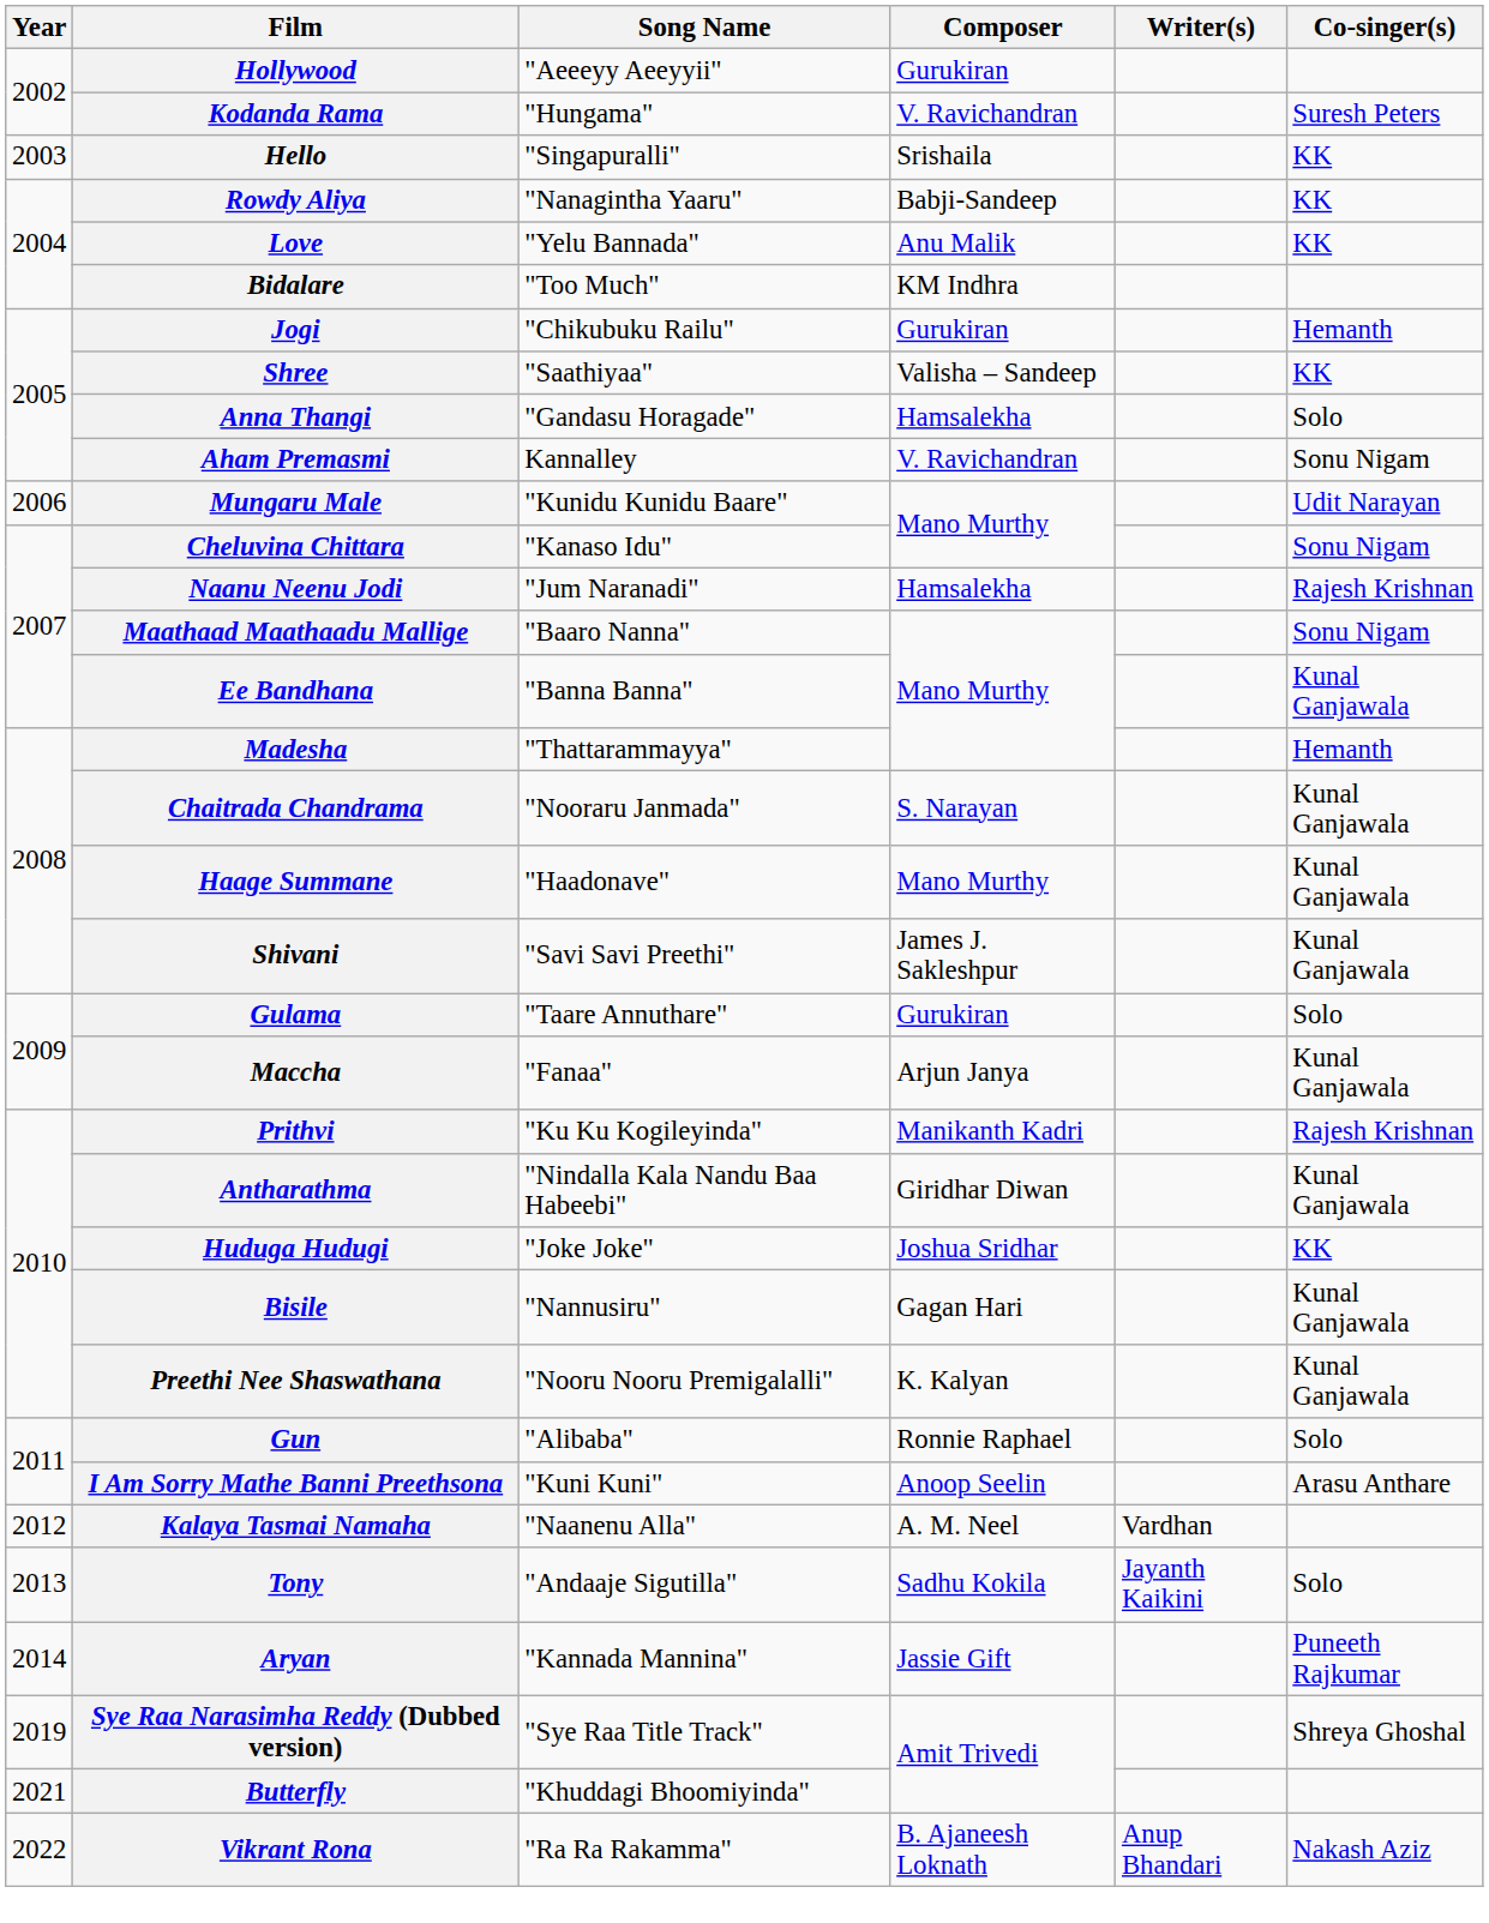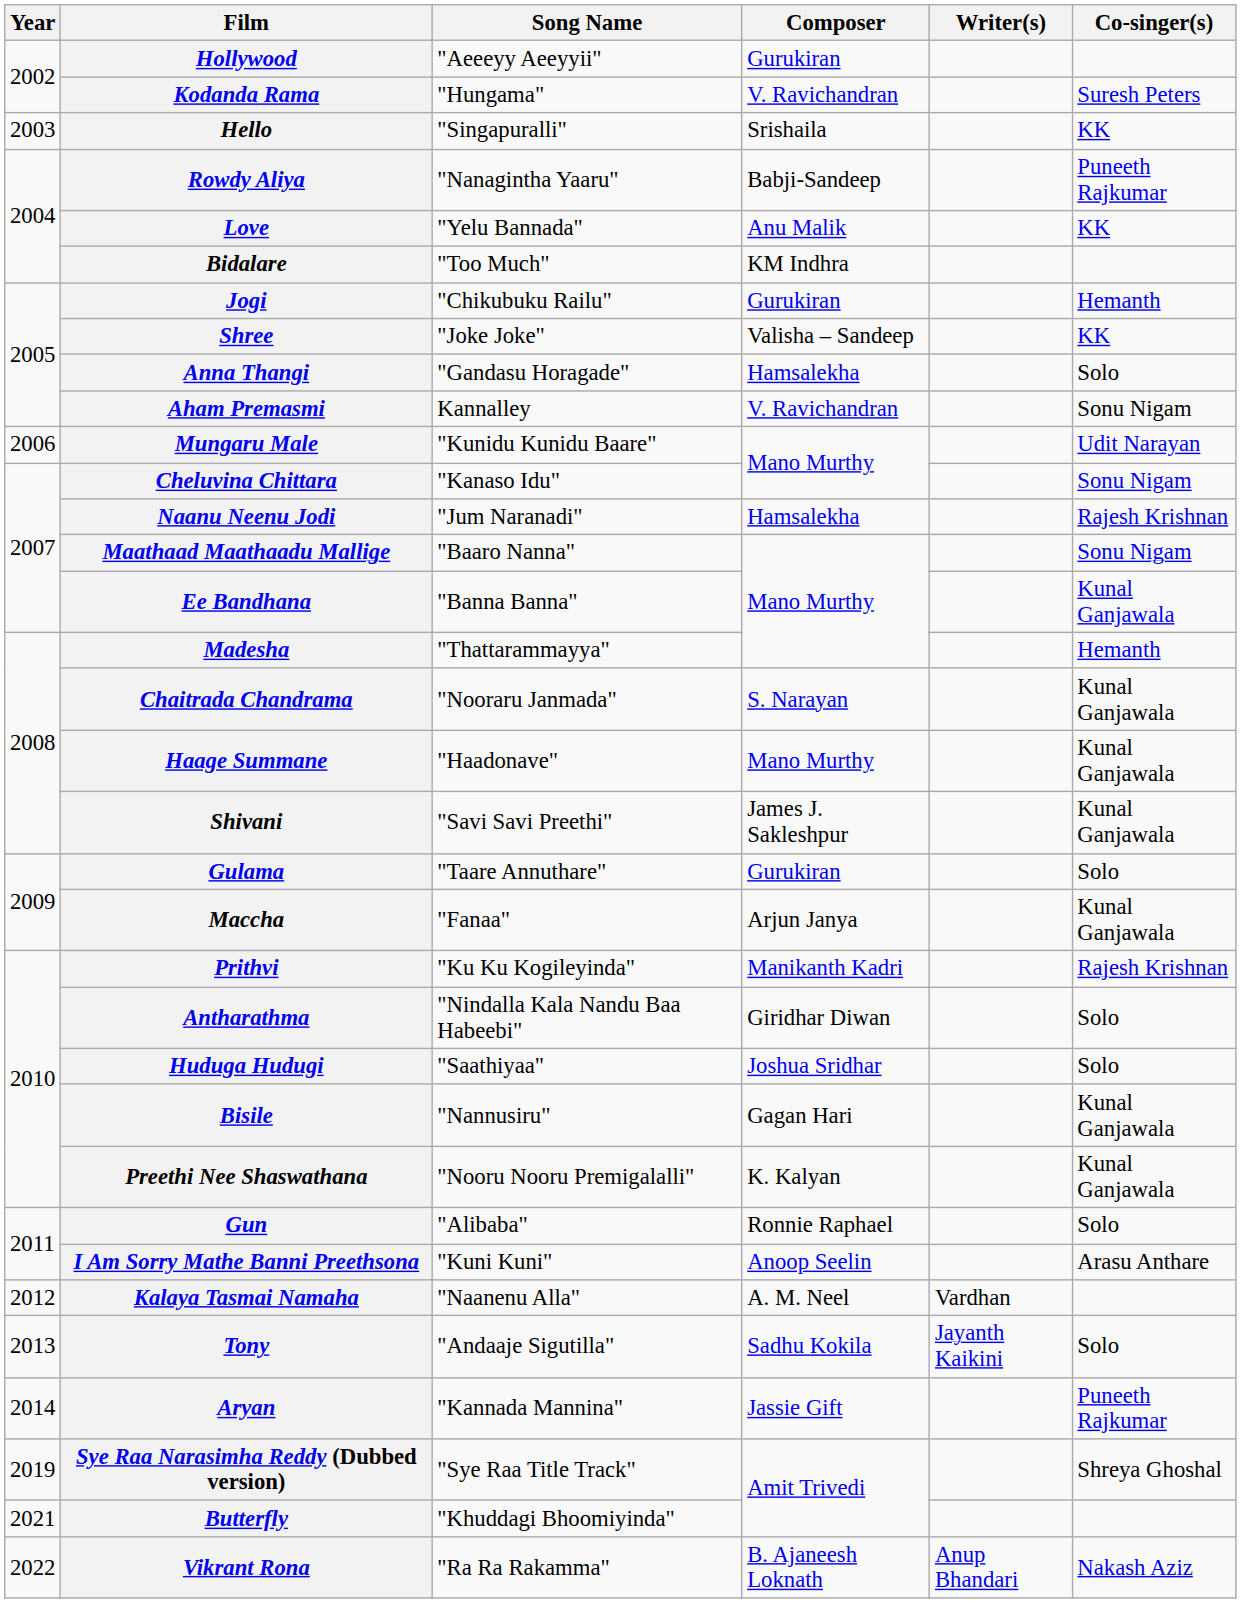 <table class="wikitable sortable">
 <tr>
 <th>Year</th>
 <th>Film</th>
 <th>Song Name</th>
 <th>Composer</th>
 <th>Writer(s)</th>
 <th>Co-singer(s)</th>
 </tr>
 <tr>
 <td rowspan="2">2002</td>
 <th><em><a href='#'>Hollywood</a></em></th>
 <td>"Aeeeyy Aeeyyii"</td>
 <td><a href='#'>Gurukiran</a></td>
 <td></td>
 <td></td>
 </tr>
 <tr>
 <th><em><a href='#'>Kodanda Rama</a></em></th>
 <td>"Hungama"</td>
 <td><a href='#'>V. Ravichandran</a></td>
 <td></td>
 <td><a href='#'>Suresh Peters</a></td>
 </tr>
 <tr>
 <td>2003</td>
 <th><em>Hello</em></th>
 <td>"Singapuralli"</td>
 <td>Srishaila</td>
 <td></td>
 <td><a href='#'>KK</a></td>
 </tr>
 <tr>
 <td rowspan="3">2004</td>
 <th><em><a href='#'>Rowdy Aliya</a></em></th>
 <td>"Nanagintha Yaaru"</td>
 <td>Babji-Sandeep</td>
 <td></td>
-<td><a href='#'>KK</a></td>
+<td><a href='#'>Puneeth Rajkumar</a></td>
 </tr>
 <tr>
 <th><em><a href='#'>Love</a></em></th>
 <td>"Yelu Bannada"</td>
 <td><a href='#'>Anu Malik</a></td>
 <td></td>
 <td><a href='#'>KK</a></td>
 </tr>
 <tr>
 <th><em>Bidalare</em></th>
 <td>"Too Much"</td>
 <td>KM Indhra</td>
 <td></td>
 <td></td>
 </tr>
 <tr>
 <td rowspan="4">2005</td>
 <th><em><a href='#'>Jogi</a></em></th>
 <td>"Chikubuku Railu"</td>
 <td><a href='#'>Gurukiran</a></td>
 <td></td>
 <td><a href='#'>Hemanth</a></td>
 </tr>
 <tr>
 <th><em><a href='#'>Shree</a></em></th>
-<td>"Saathiyaa"</td>
+<td>"Joke Joke"</td>
 <td>Valisha – Sandeep</td>
 <td></td>
 <td><a href='#'>KK</a></td>
 </tr>
 <tr>
 <th><em><a href='#'>Anna Thangi</a></em></th>
 <td>"Gandasu Horagade"</td>
 <td><a href='#'>Hamsalekha</a></td>
 <td></td>
 <td>Solo</td>
 </tr>
 <tr>
 <th><em><a href='#'>Aham Premasmi</a></em></th>
 <td>Kannalley</td>
 <td><a href='#'>V. Ravichandran</a></td>
 <td></td>
 <td>Sonu Nigam</td>
 </tr>
 <tr>
 <td>2006</td>
 <th><em><a href='#'>Mungaru Male</a></em></th>
 <td>"Kunidu Kunidu Baare"</td>
 <td rowspan="2"><a href='#'>Mano Murthy</a></td>
 <td></td>
 <td><a href='#'>Udit Narayan</a></td>
 </tr>
 <tr>
 <td rowspan="4">2007</td>
 <th><em><a href='#'>Cheluvina Chittara</a></em></th>
 <td>"Kanaso Idu"</td>
 <td></td>
 <td><a href='#'>Sonu Nigam</a></td>
 </tr>
 <tr>
 <th><em><a href='#'>Naanu Neenu Jodi</a></em></th>
 <td>"Jum Naranadi"</td>
 <td><a href='#'>Hamsalekha</a></td>
 <td></td>
 <td><a href='#'>Rajesh Krishnan</a></td>
 </tr>
 <tr>
 <th><em><a href='#'>Maathaad Maathaadu Mallige</a></em></th>
 <td>"Baaro Nanna"</td>
 <td rowspan="3"><a href='#'>Mano Murthy</a></td>
 <td></td>
 <td><a href='#'>Sonu Nigam</a></td>
 </tr>
 <tr>
 <th><em><a href='#'>Ee Bandhana</a></em></th>
 <td>"Banna Banna"</td>
 <td></td>
 <td><a href='#'>Kunal Ganjawala</a></td>
 </tr>
 <tr>
 <td rowspan="4">2008</td>
 <th><em><a href='#'>Madesha</a></em></th>
 <td>"Thattarammayya"</td>
 <td></td>
 <td><a href='#'>Hemanth</a></td>
 </tr>
 <tr>
 <th><em><a href='#'>Chaitrada Chandrama</a></em></th>
 <td>"Nooraru Janmada"</td>
 <td><a href='#'>S. Narayan</a></td>
 <td></td>
 <td>Kunal Ganjawala</td>
 </tr>
 <tr>
 <th><em><a href='#'>Haage Summane</a></em></th>
 <td>"Haadonave"</td>
 <td><a href='#'>Mano Murthy</a></td>
 <td></td>
 <td>Kunal Ganjawala</td>
 </tr>
 <tr>
 <th><em>Shivani</em></th>
 <td>"Savi Savi Preethi"</td>
 <td>James J. Sakleshpur</td>
 <td></td>
 <td>Kunal Ganjawala</td>
 </tr>
 <tr>
 <td rowspan=2>2009</td>
 <th><em><a href='#'>Gulama</a></em></th>
 <td>"Taare Annuthare"</td>
 <td><a href='#'>Gurukiran</a></td>
 <td></td>
 <td>Solo</td>
 </tr>
 <tr>
 <th><em>Maccha</em></th>
 <td>"Fanaa"</td>
 <td>Arjun Janya</td>
 <td></td>
 <td>Kunal Ganjawala</td>
 </tr>
 <tr>
 <td rowspan="5">2010</td>
 <th><em><a href='#'>Prithvi</a></em></th>
 <td>"Ku Ku Kogileyinda"</td>
 <td><a href='#'>Manikanth Kadri</a></td>
 <td></td>
 <td><a href='#'>Rajesh Krishnan</a></td>
 </tr>
 <tr>
 <th><em><a href='#'>Antharathma</a></em></th>
 <td>"Nindalla Kala Nandu Baa Habeebi"</td>
 <td>Giridhar Diwan</td>
 <td></td>
-<td>Kunal Ganjawala</td>
+<td>Solo</td>
 </tr>
 <tr>
 <th><em><a href='#'>Huduga Hudugi</a></em></th>
-<td>"Joke Joke"</td>
+<td>"Saathiyaa"</td>
 <td><a href='#'>Joshua Sridhar</a></td>
 <td></td>
-<td><a href='#'>KK</a></td>
+<td>Solo</td>
 </tr>
 <tr>
 <th><em><a href='#'>Bisile</a></em></th>
 <td>"Nannusiru"</td>
 <td>Gagan Hari</td>
 <td></td>
 <td>Kunal Ganjawala</td>
 </tr>
 <tr>
 <th><em>Preethi Nee Shaswathana</em></th>
 <td>"Nooru Nooru Premigalalli"</td>
 <td>K. Kalyan</td>
 <td></td>
 <td>Kunal Ganjawala</td>
 </tr>
 <tr>
 <td rowspan="2">2011</td>
 <th><em><a href='#'>Gun</a></em></th>
 <td>"Alibaba"</td>
 <td>Ronnie Raphael</td>
 <td></td>
 <td>Solo</td>
 </tr>
 <tr>
 <th><em><a href='#'>I Am Sorry Mathe Banni Preethsona</a></em></th>
 <td>"Kuni Kuni"</td>
 <td><a href='#'>Anoop Seelin</a></td>
 <td></td>
 <td>Arasu Anthare</td>
 </tr>
 <tr>
 <td>2012</td>
 <th><em><a href='#'>Kalaya Tasmai Namaha</a></em></th>
 <td>"Naanenu Alla"</td>
 <td>A. M. Neel</td>
 <td>Vardhan</td>
 <td></td>
 </tr>
 <tr>
 <td>2013</td>
 <th><em><a href='#'>Tony</a></em></th>
 <td>"Andaaje Sigutilla"</td>
 <td><a href='#'>Sadhu Kokila</a></td>
 <td><a href='#'>Jayanth Kaikini</a></td>
 <td>Solo</td>
 </tr>
 <tr>
 <td>2014</td>
 <th><em><a href='#'>Aryan</a></em></th>
 <td>"Kannada Mannina"</td>
 <td><a href='#'>Jassie Gift</a></td>
 <td></td>
 <td><a href='#'>Puneeth Rajkumar</a></td>
 </tr>
 <tr>
 <td>2019</td>
 <th><em><a href='#'>Sye Raa Narasimha Reddy</a></em> (Dubbed version)</th>
 <td>"Sye Raa Title Track"</td>
 <td rowspan=2><a href='#'>Amit Trivedi</a></td>
 <td></td>
 <td>Shreya Ghoshal</td>
 </tr>
 <tr>
 <td>2021</td>
 <th><em><a href='#'>Butterfly</a></em></th>
 <td>"Khuddagi Bhoomiyinda"</td>
 <td></td>
 <td></td>
 </tr>
 <tr>
 <td>2022</td>
 <th><em><a href='#'>Vikrant Rona</a></em></th>
 <td>"Ra Ra Rakamma"</td>
 <td><a href='#'>B. Ajaneesh Loknath</a></td>
 <td><a href='#'>Anup Bhandari</a></td>
 <td><a href='#'>Nakash Aziz</a></td>
 </tr>
 </table>
